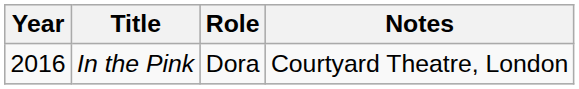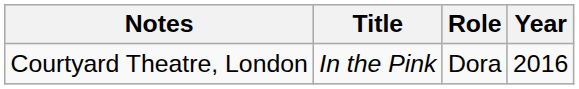 <table class="wikitable sortable">
 <tr>
-<th>Year</th>
+<th class="unsortable">Notes</th>
 <th>Title</th>
 <th>Role</th>
-<th class="unsortable">Notes</th>
+<th>Year</th>
 </tr>
 <tr>
-<td>2016</td>
+<td>Courtyard Theatre, London</td>
 <td><em>In the Pink</em></td>
 <td>Dora</td>
-<td>Courtyard Theatre, London</td>
+<td>2016</td>
 </tr>
 </table>
